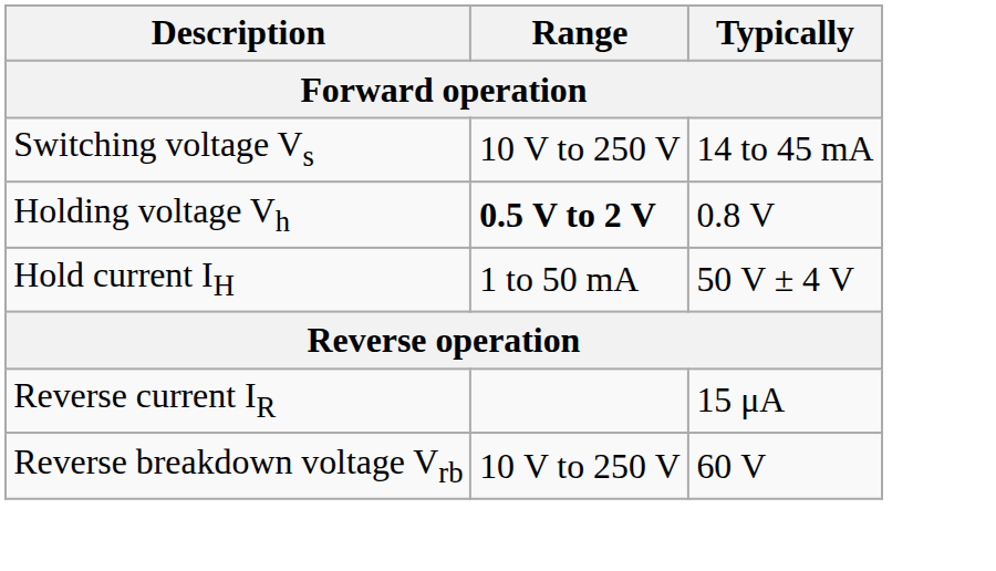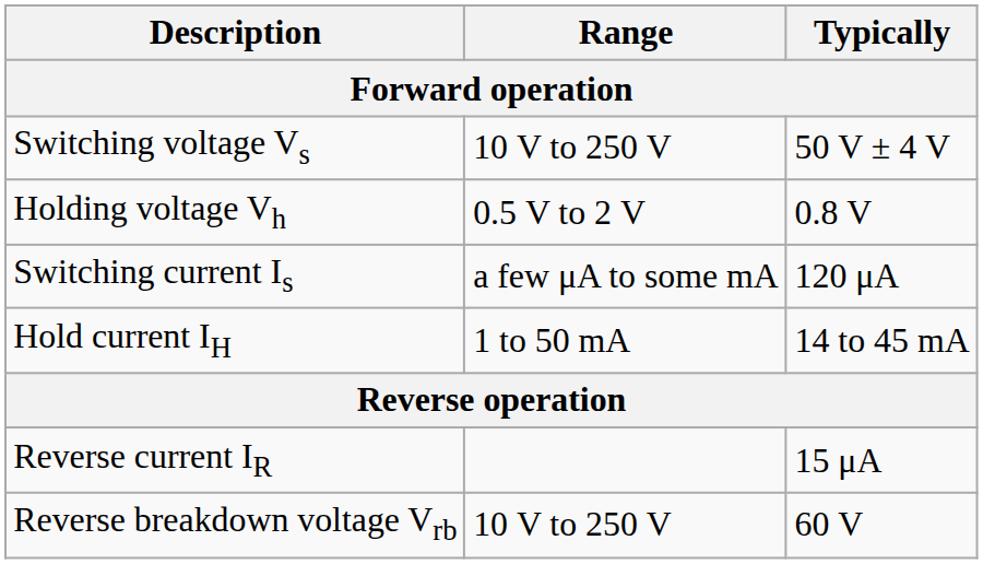 <table class="wikitable">
 <tr>
 <th>Description</th>
 <th>Range</th>
 <th>Typically</th>
 </tr>
 <tr>
 <th colspan="3">Forward operation</th>
 </tr>
 <tr>
 <td>Switching voltage V<sub>s</sub></td>
 <td>10 V to 250 V</td>
-<td>14 to 45 mA</td>
+<td>50 V ± 4 V</td>
 </tr>
 <tr>
 <td>Holding voltage V<sub>h</sub></td>
-<td><strong>0.5 V to 2 V</strong></td>
+<td>0.5 V to 2 V</td>
 <td>0.8 V</td>
+</tr>
+<tr>
+<td>Switching current I<sub>s</sub></td>
+<td>a few μA to some mA</td>
+<td>120 μA</td>
 </tr>
 <tr>
 <td>Hold current I<sub>H</sub></td>
 <td>1 to 50 mA</td>
-<td>50 V ± 4 V</td>
+<td>14 to 45 mA</td>
 </tr>
 <tr>
 <th colspan="3">Reverse operation</th>
 </tr>
 <tr>
 <td>Reverse current I<sub>R</sub></td>
 <td></td>
 <td>15 μA</td>
 </tr>
 <tr>
 <td>Reverse breakdown voltage V<sub>rb</sub></td>
 <td>10 V to 250 V</td>
 <td>60 V</td>
 </tr>
 </table>
